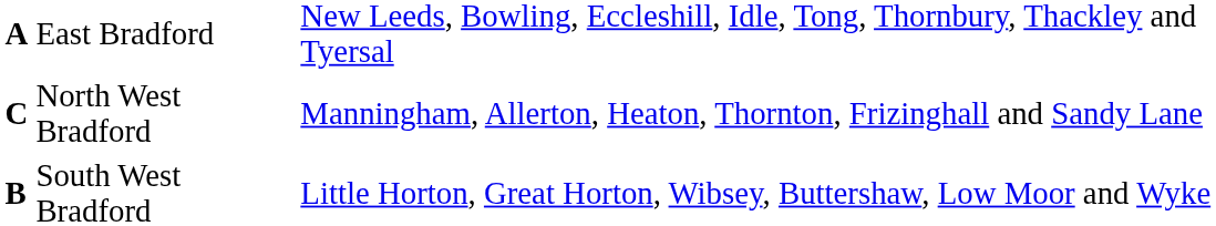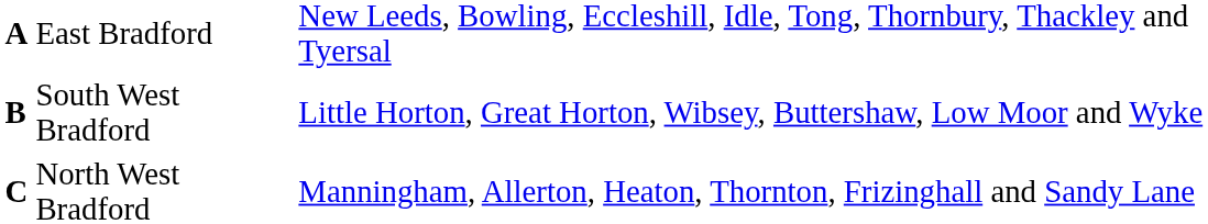 <table>
 <tr>
 <td><strong>A</strong></td>
 <td>East Bradford</td>
 <td><a href='#'>New Leeds</a>, <a href='#'>Bowling</a>, <a href='#'>Eccleshill</a>, <a href='#'>Idle</a>, <a href='#'>Tong</a>, <a href='#'>Thornbury</a>, <a href='#'>Thackley</a> and <a href='#'>Tyersal</a></td>
 </tr>
 <tr>
+<td><strong>B</strong></td>
+<td>South West Bradford</td>
+<td><a href='#'>Little Horton</a>, <a href='#'>Great Horton</a>, <a href='#'>Wibsey</a>, <a href='#'>Buttershaw</a>, <a href='#'>Low Moor</a> and <a href='#'>Wyke</a></td>
+</tr>
+<tr>
 <td><strong>C</strong></td>
 <td>North West Bradford</td>
 <td><a href='#'>Manningham</a>, <a href='#'>Allerton</a>, <a href='#'>Heaton</a>, <a href='#'>Thornton</a>, <a href='#'>Frizinghall</a> and <a href='#'>Sandy Lane</a></td>
 </tr>
-<tr>
-<td><strong>B</strong></td>
-<td>South West Bradford</td>
-<td><a href='#'>Little Horton</a>, <a href='#'>Great Horton</a>, <a href='#'>Wibsey</a>, <a href='#'>Buttershaw</a>, <a href='#'>Low Moor</a> and <a href='#'>Wyke</a></td>
-</tr>
 </table>
